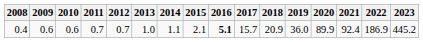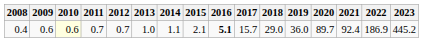 <table class="wikitable" style="text-align: right">
 <tr>
 <th>2008</th>
 <th>2009</th>
 <th>2010</th>
 <th>2011</th>
 <th>2012</th>
 <th>2013</th>
 <th>2014</th>
 <th>2015</th>
 <th>2016</th>
 <th>2017</th>
 <th>2018</th>
 <th>2019</th>
 <th>2020</th>
 <th>2021</th>
 <th>2022</th>
 <th>2023</th>
 </tr>
 <tr>
 <td>0.4</td>
 <td>0.6</td>
-<td>0.6</td>
+<td style="background: lightyellow;">0.6</td>
 <td>0.7</td>
 <td>0.7</td>
 <td>1.0</td>
 <td>1.1</td>
 <td>2.1</td>
 <td><strong>5.1</strong></td>
 <td>15.7</td>
-<td>20.9</td>
+<td>29.0</td>
 <td>36.0</td>
-<td>89.9</td>
+<td>89.7</td>
 <td>92.4</td>
 <td>186.9</td>
 <td>445.2</td>
 </tr>
 </table>
